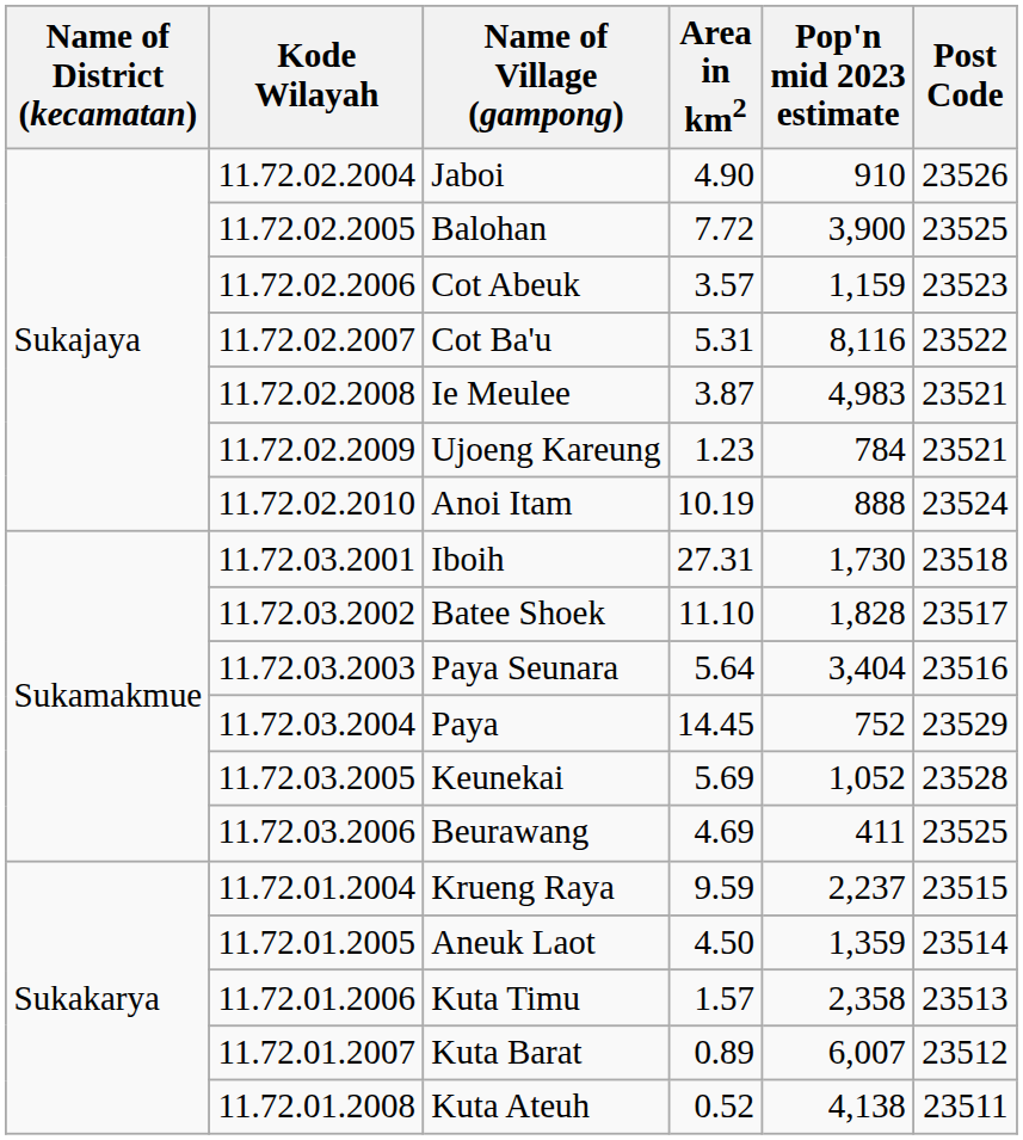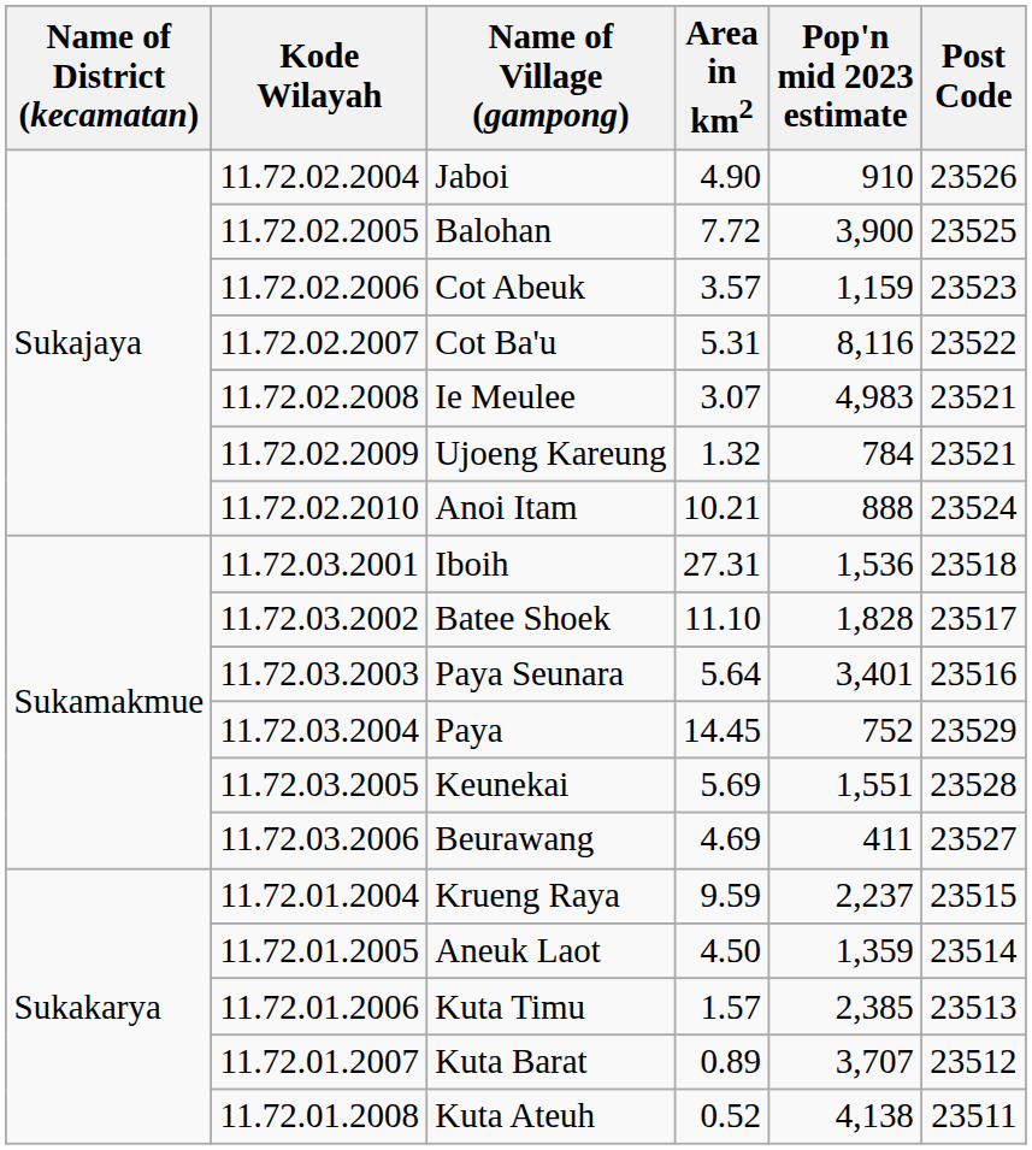 <table class="wikitable">
 <tr>
 <th>Name of <br>District<br>(<em>kecamatan</em>)</th>
 <th>Kode <br>Wilayah</th>
 <th>Name of <br>Village<br>(<em>gampong</em>)</th>
 <th>Area <br>in<br> km<sup>2</sup></th>
 <th>Pop'n <br>mid 2023<br> estimate</th>
 <th>Post<br>Code</th>
 </tr>
 <tr>
 <td rowspan="7">Sukajaya</td>
 <td>11.72.02.2004</td>
 <td>Jaboi</td>
 <td align="right">4.90</td>
 <td align="right">910</td>
 <td align="right">23526</td>
 </tr>
 <tr>
 <td>11.72.02.2005</td>
 <td>Balohan</td>
 <td align="right">7.72</td>
 <td align="right">3,900</td>
 <td align="right">23525</td>
 </tr>
 <tr>
 <td>11.72.02.2006</td>
 <td>Cot Abeuk</td>
 <td align="right">3.57</td>
 <td align="right">1,159</td>
 <td align="right">23523</td>
 </tr>
 <tr>
 <td>11.72.02.2007</td>
 <td>Cot Ba'u</td>
 <td align="right">5.31</td>
 <td align="right">8,116</td>
 <td align="right">23522</td>
 </tr>
 <tr>
 <td>11.72.02.2008</td>
 <td>Ie Meulee</td>
-<td align="right">3.87</td>
+<td align="right">3.07</td>
 <td align="right">4,983</td>
 <td align="right">23521</td>
 </tr>
 <tr>
 <td>11.72.02.2009</td>
 <td>Ujoeng Kareung</td>
-<td align="right">1.23</td>
+<td align="right">1.32</td>
 <td align="right">784</td>
 <td align="right">23521</td>
 </tr>
 <tr>
 <td>11.72.02.2010</td>
 <td>Anoi Itam</td>
-<td align="right">10.19</td>
+<td align="right">10.21</td>
 <td align="right">888</td>
 <td align="right">23524</td>
 </tr>
 <tr>
 <td rowspan="6">Sukamakmue</td>
 <td>11.72.03.2001</td>
 <td>Iboih</td>
 <td align="right">27.31</td>
-<td align="right">1,730</td>
+<td align="right">1,536</td>
 <td align="right">23518</td>
 </tr>
 <tr>
 <td>11.72.03.2002</td>
 <td>Batee Shoek</td>
 <td align="right">11.10</td>
 <td align="right">1,828</td>
 <td align="right">23517</td>
 </tr>
 <tr>
 <td>11.72.03.2003</td>
 <td>Paya Seunara</td>
 <td align="right">5.64</td>
-<td align="right">3,404</td>
+<td align="right">3,401</td>
 <td align="right">23516</td>
 </tr>
 <tr>
 <td>11.72.03.2004</td>
 <td>Paya</td>
 <td align="right">14.45</td>
 <td align="right">752</td>
 <td align="right">23529</td>
 </tr>
 <tr>
 <td>11.72.03.2005</td>
 <td>Keunekai</td>
 <td align="right">5.69</td>
-<td align="right">1,052</td>
+<td align="right">1,551</td>
 <td align="right">23528</td>
 </tr>
 <tr>
 <td>11.72.03.2006</td>
 <td>Beurawang</td>
 <td align="right">4.69</td>
 <td align="right">411</td>
-<td align="right">23525</td>
+<td align="right">23527</td>
 </tr>
 <tr>
 <td rowspan="5">Sukakarya</td>
 <td>11.72.01.2004</td>
 <td>Krueng Raya</td>
 <td align="right">9.59</td>
 <td align="right">2,237</td>
 <td align="right">23515</td>
 </tr>
 <tr>
 <td>11.72.01.2005</td>
 <td>Aneuk Laot</td>
 <td align="right">4.50</td>
 <td align="right">1,359</td>
 <td align="right">23514</td>
 </tr>
 <tr>
 <td>11.72.01.2006</td>
 <td>Kuta Timu</td>
 <td align="right">1.57</td>
-<td align="right">2,358</td>
+<td align="right">2,385</td>
 <td align="right">23513</td>
 </tr>
 <tr>
 <td>11.72.01.2007</td>
 <td>Kuta Barat</td>
 <td align="right">0.89</td>
-<td align="right">6,007</td>
+<td align="right">3,707</td>
 <td align="right">23512</td>
 </tr>
 <tr>
 <td>11.72.01.2008</td>
 <td>Kuta Ateuh</td>
 <td align="right">0.52</td>
 <td align="right">4,138</td>
 <td align="right">23511</td>
 </tr>
 </table>
